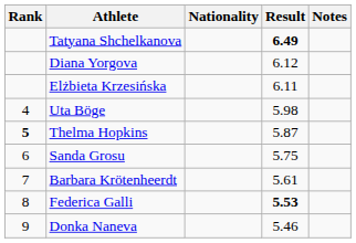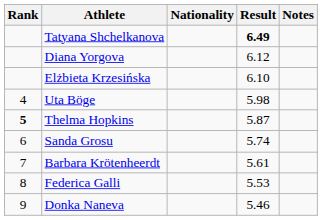 <table class="wikitable sortable" style="text-align:center">
 <tr>
 <th>Rank</th>
 <th>Athlete</th>
 <th>Nationality</th>
 <th>Result</th>
 <th>Notes</th>
 </tr>
 <tr>
 <td></td>
 <td align=left><a href='#'>Tatyana Shchelkanova</a></td>
 <td align=left></td>
 <td><strong>6.49</strong></td>
 <td></td>
 </tr>
 <tr>
 <td></td>
 <td align=left><a href='#'>Diana Yorgova</a></td>
 <td align=left></td>
 <td>6.12</td>
 <td></td>
 </tr>
 <tr>
 <td></td>
 <td align=left><a href='#'>Elżbieta Krzesińska</a></td>
 <td align=left></td>
-<td>6.11</td>
+<td>6.10</td>
 <td></td>
 </tr>
 <tr>
 <td>4</td>
 <td align=left><a href='#'>Uta Böge</a></td>
 <td align=left></td>
 <td>5.98</td>
 <td></td>
 </tr>
 <tr>
 <td><strong>5</strong></td>
 <td align=left><a href='#'>Thelma Hopkins</a></td>
 <td align=left></td>
 <td>5.87</td>
 <td></td>
 </tr>
 <tr>
 <td>6</td>
 <td align=left><a href='#'>Sanda Grosu</a></td>
 <td align=left></td>
-<td>5.75</td>
+<td>5.74</td>
 <td></td>
 </tr>
 <tr>
 <td>7</td>
 <td align=left><a href='#'>Barbara Krötenheerdt</a></td>
 <td align=left></td>
 <td>5.61</td>
 <td></td>
 </tr>
 <tr>
 <td>8</td>
 <td align=left><a href='#'>Federica Galli</a></td>
 <td align=left></td>
-<td><strong>5.53</strong></td>
+<td>5.53</td>
 <td></td>
 </tr>
 <tr>
 <td>9</td>
 <td align=left><a href='#'>Donka Naneva</a></td>
 <td align=left></td>
 <td>5.46</td>
 <td></td>
 </tr>
 </table>
